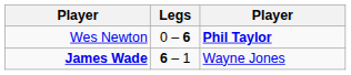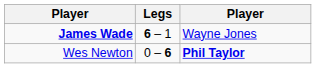 <table class=wikitable style="text-align:center">
 <tr>
 <th width=163>Player</th>
 <th width=50>Legs</th>
 <th width=163>Player</th>
 </tr>
 <tr align=left>
+<td align=right><strong><a href='#'>James Wade</a></strong> </td>
+<td align=center><strong>6</strong> – 1</td>
+<td> <a href='#'>Wayne Jones</a></td>
+</tr>
+<tr align=left>
 <td align=right><a href='#'>Wes Newton</a> </td>
 <td align=center>0 – <strong>6</strong></td>
 <td> <strong><a href='#'>Phil Taylor</a></strong></td>
 </tr>
-<tr align=left>
-<td align=right><strong><a href='#'>James Wade</a></strong> </td>
-<td align=center><strong>6</strong> – 1</td>
-<td> <a href='#'>Wayne Jones</a></td>
-</tr>
 </table>
